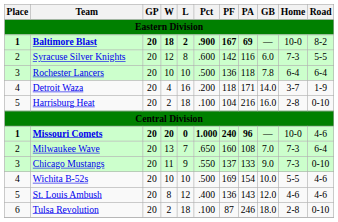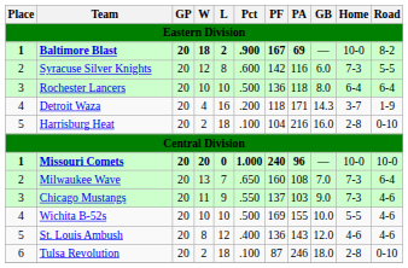 <table class="wikitable" style="text-align: center;">
 <tr>
 <th>Place</th>
 <th width="180">Team</th>
 <th width="20">GP</th>
 <th width="20">W</th>
 <th width="20">L</th>
 <th width="20">Pct</th>
 <th width="20">PF</th>
 <th width="20">PA</th>
 <th width="25">GB</th>
 <th width="30">Home</th>
 <th width="35">Road</th>
 </tr>
 <tr>
 <th style=background-color:Green colspan=11><span>Eastern Division</span></th>
 </tr>
 <tr bgcolor=#ccffcc>
 <td><strong>1</strong></td>
 <td align=left><strong><a href='#'>Baltimore Blast</a></strong></td>
 <td><strong>20</strong></td>
 <td><strong>18</strong></td>
 <td><strong>2</strong></td>
 <td><strong>.900</strong></td>
 <td><strong>167</strong></td>
 <td><strong>69</strong></td>
 <td>—</td>
 <td>10-0</td>
 <td>8-2</td>
 </tr>
 <tr bgcolor=#ccffcc>
 <td>2</td>
 <td align=left><a href='#'>Syracuse Silver Knights</a></td>
 <td>20</td>
 <td>12</td>
 <td>8</td>
 <td>.600</td>
 <td>142</td>
 <td>116</td>
 <td>6.0</td>
 <td>7-3</td>
 <td>5-5</td>
 </tr>
 <tr bgcolor=#ccffcc>
 <td>3</td>
 <td align=left><a href='#'>Rochester Lancers</a></td>
 <td>20</td>
 <td>10</td>
 <td>10</td>
 <td>.500</td>
 <td>136</td>
 <td>118</td>
-<td>7.8</td>
+<td>8.0</td>
 <td>6-4</td>
 <td>6-4</td>
 </tr>
 <tr>
 <td>4</td>
 <td align=left><a href='#'>Detroit Waza</a></td>
 <td>20</td>
 <td>4</td>
 <td>16</td>
 <td>.200</td>
 <td>118</td>
 <td>171</td>
-<td>14.0</td>
+<td>14.3</td>
 <td>3-7</td>
 <td>1-9</td>
 </tr>
 <tr>
 <td>5</td>
 <td align=left><a href='#'>Harrisburg Heat</a></td>
 <td>20</td>
 <td>2</td>
 <td>18</td>
 <td>.100</td>
 <td>104</td>
 <td>216</td>
 <td>16.0</td>
 <td>2-8</td>
 <td>0-10</td>
 </tr>
 <tr>
 <th style=background-color:Green colspan=11><span>Central Division</span></th>
 </tr>
 <tr bgcolor=#ccffcc>
 <td><strong>1</strong></td>
 <td align=left><strong><a href='#'>Missouri Comets</a></strong></td>
 <td><strong>20</strong></td>
 <td><strong>20</strong></td>
 <td><strong>0</strong></td>
 <td><strong>1.000</strong></td>
 <td><strong>240</strong></td>
 <td><strong>96</strong></td>
 <td>—</td>
 <td>10-0</td>
-<td>4-6</td>
+<td>10-0</td>
 </tr>
 <tr bgcolor=#ccffcc>
 <td>2</td>
 <td align=left><a href='#'>Milwaukee Wave</a></td>
 <td>20</td>
 <td>13</td>
 <td>7</td>
 <td>.650</td>
 <td>160</td>
 <td>108</td>
 <td>7.0</td>
 <td>7-3</td>
 <td>6-4</td>
 </tr>
 <tr bgcolor=#ccffcc>
 <td>3</td>
 <td align=left><a href='#'>Chicago Mustangs</a></td>
 <td>20</td>
 <td>11</td>
 <td>9</td>
 <td>.550</td>
 <td>137</td>
-<td>133</td>
+<td>103</td>
 <td>9.0</td>
 <td>7-3</td>
-<td>0-10</td>
+<td>4-6</td>
 </tr>
 <tr>
 <td>4</td>
 <td align=left><a href='#'>Wichita B-52s</a></td>
 <td>20</td>
 <td>10</td>
 <td>10</td>
 <td>.500</td>
 <td>169</td>
-<td>154</td>
+<td>155</td>
 <td>10.0</td>
 <td>5-5</td>
 <td>4-6</td>
 </tr>
 <tr>
 <td>5</td>
 <td align=left><a href='#'>St. Louis Ambush</a></td>
 <td>20</td>
 <td>8</td>
 <td>12</td>
 <td>.400</td>
 <td>136</td>
 <td>143</td>
 <td>12.0</td>
 <td>4-6</td>
 <td>4-6</td>
 </tr>
 <tr>
 <td>6</td>
 <td align=left><a href='#'>Tulsa Revolution</a></td>
 <td>20</td>
 <td>2</td>
 <td>18</td>
 <td>.100</td>
 <td>87</td>
 <td>246</td>
 <td>18.0</td>
 <td>2-8</td>
 <td>0-10</td>
 </tr>
 <tr>
 </tr>
 </table>
